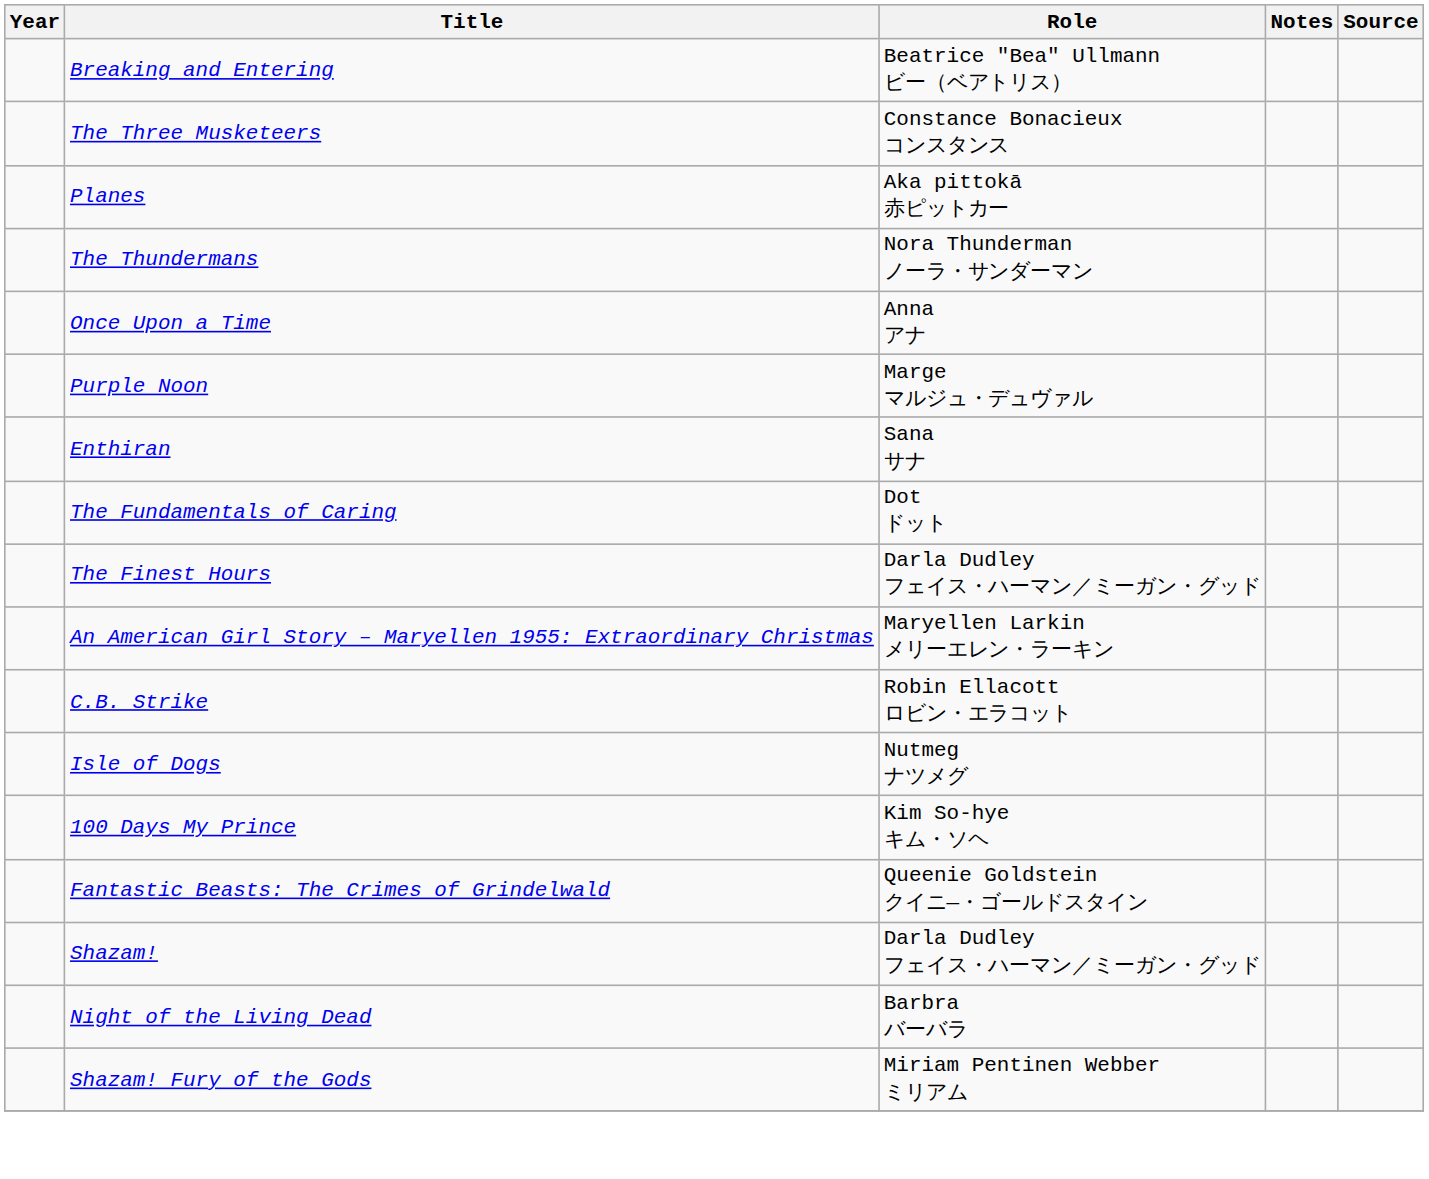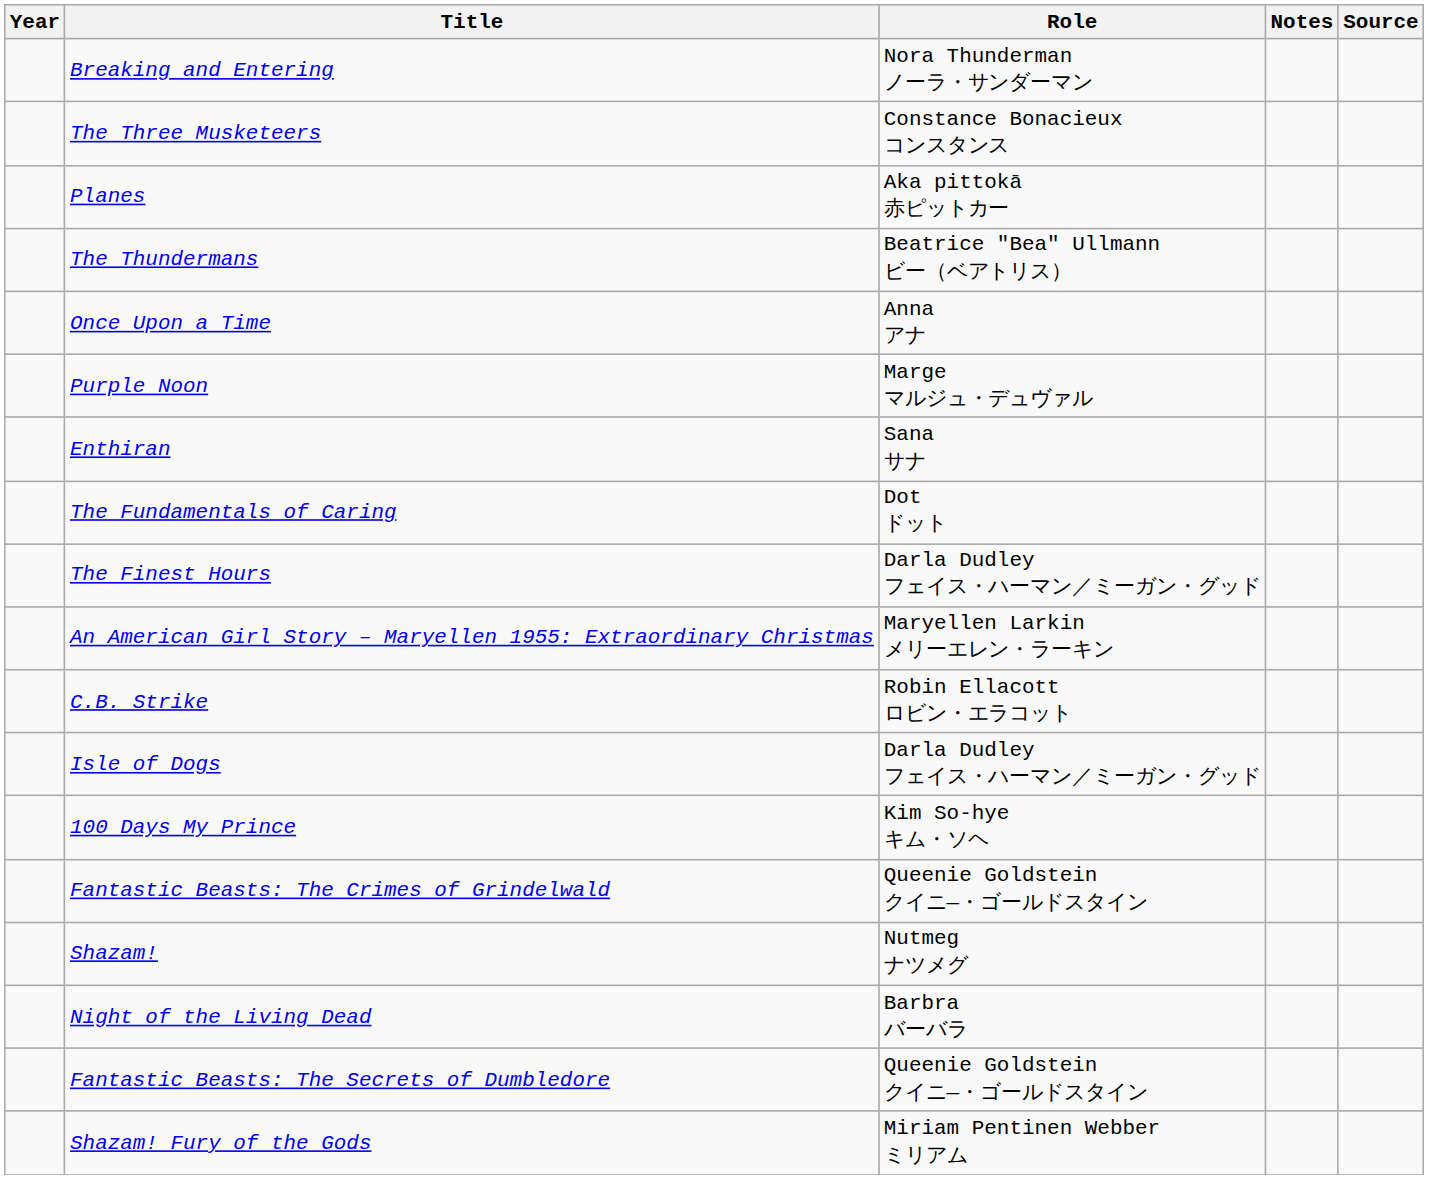 <table class="wikitable sortable plainrowheaders">
 <tr>
 <th>Year</th>
 <th>Title</th>
 <th>Role</th>
 <th class="unsortable">Notes</th>
 <th class="unsortable">Source</th>
 </tr>
 <tr>
 <td></td>
 <td><em><a href='#'>Breaking and Entering</a></em></td>
-<td>Beatrice "Bea" Ullmann<br>ビー（ベアトリス）</td>
+<td>Nora Thunderman<br>ノーラ・サンダーマン</td>
 <td></td>
 <td></td>
 </tr>
 <tr>
 <td></td>
 <td><em><a href='#'>The Three Musketeers</a></em></td>
 <td>Constance Bonacieux<br>コンスタンス</td>
 <td></td>
 <td></td>
 </tr>
 <tr>
 <td></td>
 <td><em><a href='#'>Planes</a></em></td>
 <td>Aka pittokā<br>赤ピットカー</td>
 <td></td>
 <td></td>
 </tr>
 <tr>
 <td></td>
 <td><em><a href='#'>The Thundermans</a></em></td>
-<td>Nora Thunderman<br>ノーラ・サンダーマン</td>
+<td>Beatrice "Bea" Ullmann<br>ビー（ベアトリス）</td>
 <td></td>
 <td></td>
 </tr>
 <tr>
 <td></td>
 <td><em><a href='#'>Once Upon a Time</a></em></td>
 <td>Anna<br>アナ</td>
 <td></td>
 <td></td>
 </tr>
 <tr>
 <td></td>
 <td><em><a href='#'>Purple Noon</a></em></td>
 <td>Marge<br>マルジュ・デュヴァル</td>
 <td></td>
 <td></td>
 </tr>
 <tr>
 <td></td>
 <td><em><a href='#'>Enthiran</a></em></td>
 <td>Sana<br>サナ</td>
 <td></td>
 <td></td>
 </tr>
 <tr>
 <td></td>
 <td><em><a href='#'>The Fundamentals of Caring</a></em></td>
 <td>Dot<br>ドット</td>
 <td></td>
 <td></td>
 </tr>
 <tr>
 <td></td>
 <td><em><a href='#'>The Finest Hours</a></em></td>
 <td>Darla Dudley<br>フェイス・ハーマン／ミーガン・グッド</td>
 <td></td>
 <td></td>
 </tr>
 <tr>
 <td></td>
 <td><em><a href='#'>An American Girl Story – Maryellen 1955: Extraordinary Christmas</a></em></td>
 <td>Maryellen Larkin<br>メリーエレン・ラーキン</td>
 <td></td>
 <td></td>
 </tr>
 <tr>
 <td></td>
 <td><em><a href='#'>C.B. Strike</a></em></td>
 <td>Robin Ellacott<br>ロビン・エラコット</td>
 <td></td>
 <td></td>
 </tr>
 <tr>
 <td></td>
 <td><em><a href='#'>Isle of Dogs</a></em></td>
-<td>Nutmeg<br>ナツメグ</td>
+<td>Darla Dudley<br>フェイス・ハーマン／ミーガン・グッド</td>
 <td></td>
 <td></td>
 </tr>
 <tr>
 <td></td>
 <td><em><a href='#'>100 Days My Prince</a></em></td>
 <td>Kim So-hye<br>キム・ソヘ</td>
 <td></td>
 <td></td>
 </tr>
 <tr>
 <td></td>
 <td><em><a href='#'>Fantastic Beasts: The Crimes of Grindelwald</a></em></td>
 <td>Queenie Goldstein<br>クイニ―・ゴールドスタイン</td>
 <td></td>
 <td></td>
 </tr>
 <tr>
 <td></td>
 <td><em><a href='#'>Shazam!</a></em></td>
-<td>Darla Dudley<br>フェイス・ハーマン／ミーガン・グッド</td>
+<td>Nutmeg<br>ナツメグ</td>
 <td></td>
 <td></td>
 </tr>
 <tr>
 <td></td>
 <td><em><a href='#'>Night of the Living Dead</a></em></td>
 <td>Barbra<br>バーバラ</td>
+<td></td>
+<td></td>
+</tr>
+<tr>
+<td></td>
+<td><em><a href='#'>Fantastic Beasts: The Secrets of Dumbledore</a></em></td>
+<td>Queenie Goldstein<br>クイニ―・ゴールドスタイン</td>
 <td></td>
 <td></td>
 </tr>
 <tr>
 <td></td>
 <td><em><a href='#'>Shazam! Fury of the Gods</a></em></td>
 <td>Miriam Pentinen Webber<br>ミリアム</td>
 <td></td>
 <td></td>
 </tr>
 <tr>
 </tr>
 </table>
